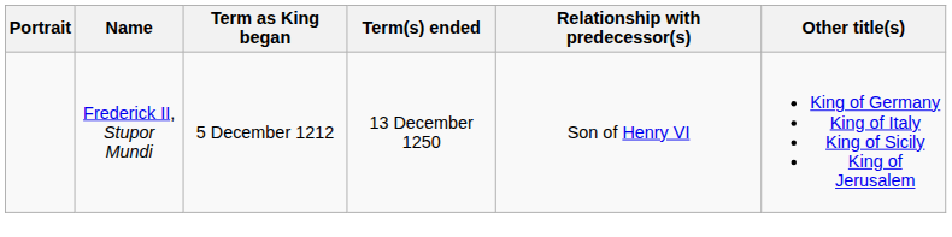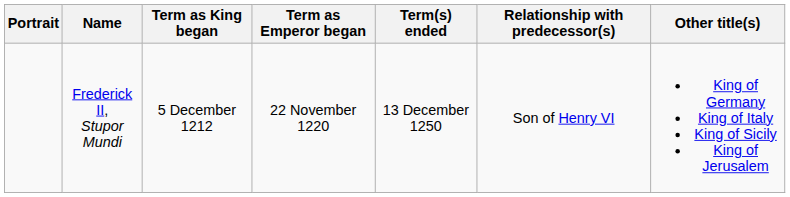 <table class="wikitable" style="text-align:center">
 <tr>
 <th>Portrait</th>
 <th>Name<br></th>
 <th>Term as King began</th>
+<th>Term as Emperor began</th>
 <th>Term(s) ended</th>
 <th>Relationship with predecessor(s)</th>
 <th>Other title(s)</th>
 </tr>
 <tr>
 <td></td>
 <td><a href='#'>Frederick II</a>,<br> <em>Stupor Mundi</em> </td>
 <td>5 December 1212</td>
+<td>22 November 1220</td>
 <td>13 December 1250</td>
 <td>Son of <a href='#'>Henry VI</a></td>
 <td class=small><br><ul><li><a href='#'>King of Germany</a></li><li><a href='#'>King of Italy</a></li><li><a href='#'>King of Sicily</a></li><li><a href='#'>King of Jerusalem</a></li></ul></td>
 </tr>
 </table>
